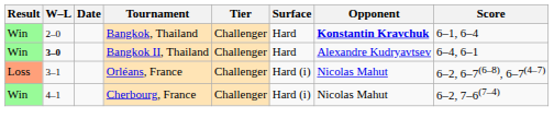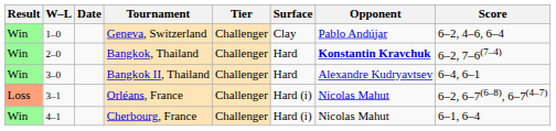 <table class="sortable wikitable">
 <tr>
 <th>Result</th>
 <th class="unsortable">W–L</th>
 <th>Date</th>
 <th>Tournament</th>
 <th>Tier</th>
 <th>Surface</th>
 <th>Opponent</th>
 <th class="unsortable">Score</th>
 </tr>
 <tr>
 <td bgcolor=98FB98>Win</td>
+<td><small>1–0</small></td>
+<td><a href='#'></a></td>
+<td style="background:moccasin;"><a href='#'>Geneva</a>, Switzerland</td>
+<td style="background:moccasin;">Challenger</td>
+<td>Clay</td>
+<td> <a href='#'>Pablo Andújar</a></td>
+<td>6–2, 4–6, 6–4</td>
+</tr>
+<tr>
+<td bgcolor=98FB98>Win</td>
 <td><small>2–0</small></td>
 <td><a href='#'></a></td>
 <td style="background:moccasin;"><a href='#'>Bangkok</a>, Thailand</td>
 <td style="background:moccasin;">Challenger</td>
 <td>Hard</td>
 <td><strong> <a href='#'>Konstantin Kravchuk</a></strong></td>
-<td>6–1, 6–4</td>
+<td>6–2, 7–6<sup>(7–4)</sup></td>
 </tr>
 <tr>
 <td bgcolor=98FB98>Win</td>
-<td><strong><small>3–0</small></strong></td>
+<td><small>3–0</small></td>
 <td><a href='#'></a></td>
 <td style="background:moccasin;"><a href='#'>Bangkok II</a>, Thailand</td>
 <td style="background:moccasin;">Challenger</td>
 <td>Hard</td>
 <td> <a href='#'>Alexandre Kudryavtsev</a></td>
 <td>6–4, 6–1</td>
 </tr>
 <tr>
 <td bgcolor=FFA07A>Loss</td>
 <td><small>3–1</small></td>
 <td><a href='#'></a></td>
 <td style="background:moccasin;"><a href='#'>Orléans</a>, France</td>
 <td style="background:moccasin;">Challenger</td>
 <td>Hard (i)</td>
 <td> <a href='#'>Nicolas Mahut</a></td>
 <td>6–2, 6–7<sup>(6–8)</sup>, 6–7<sup>(4–7)</sup></td>
 </tr>
 <tr>
 <td bgcolor=98FB98>Win</td>
 <td><small>4–1</small></td>
 <td><a href='#'></a></td>
 <td style="background:moccasin;"><a href='#'>Cherbourg</a>, France</td>
 <td style="background:moccasin;">Challenger</td>
 <td>Hard (i)</td>
 <td> Nicolas Mahut</td>
-<td>6–2, 7–6<sup>(7–4)</sup></td>
+<td>6–1, 6–4</td>
 </tr>
 </table>
